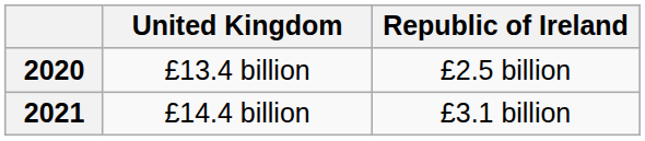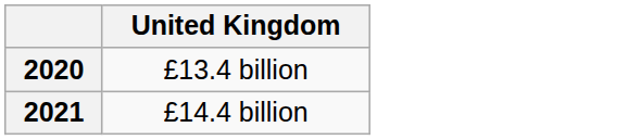 <table class=wikitable style="text-align: center; ">
 <tr>
 <th scope="col" style="width: 50px;"></th>
 <th scope="col" style="width: 150px;">United Kingdom</th>
-<th scope="col" style="width: 150px;">Republic of Ireland</th>
 </tr>
 <tr>
 <th>2020</th>
 <td>£13.4 billion</td>
-<td>£2.5 billion</td>
 </tr>
 <tr>
 <th>2021</th>
 <td>£14.4 billion</td>
-<td>£3.1 billion</td>
 </tr>
 </table>
